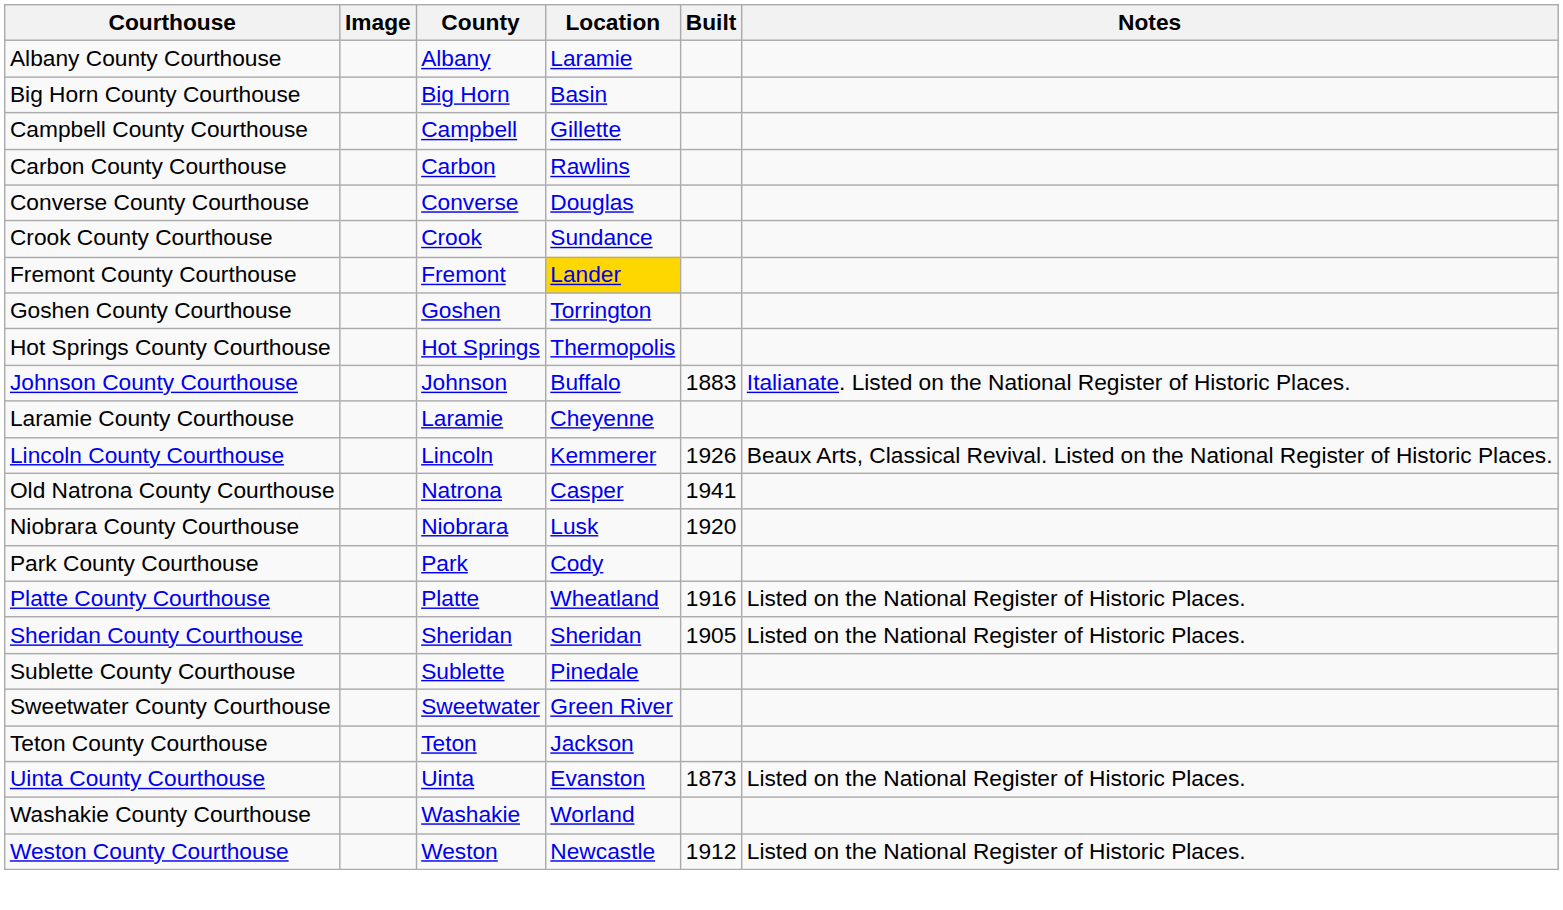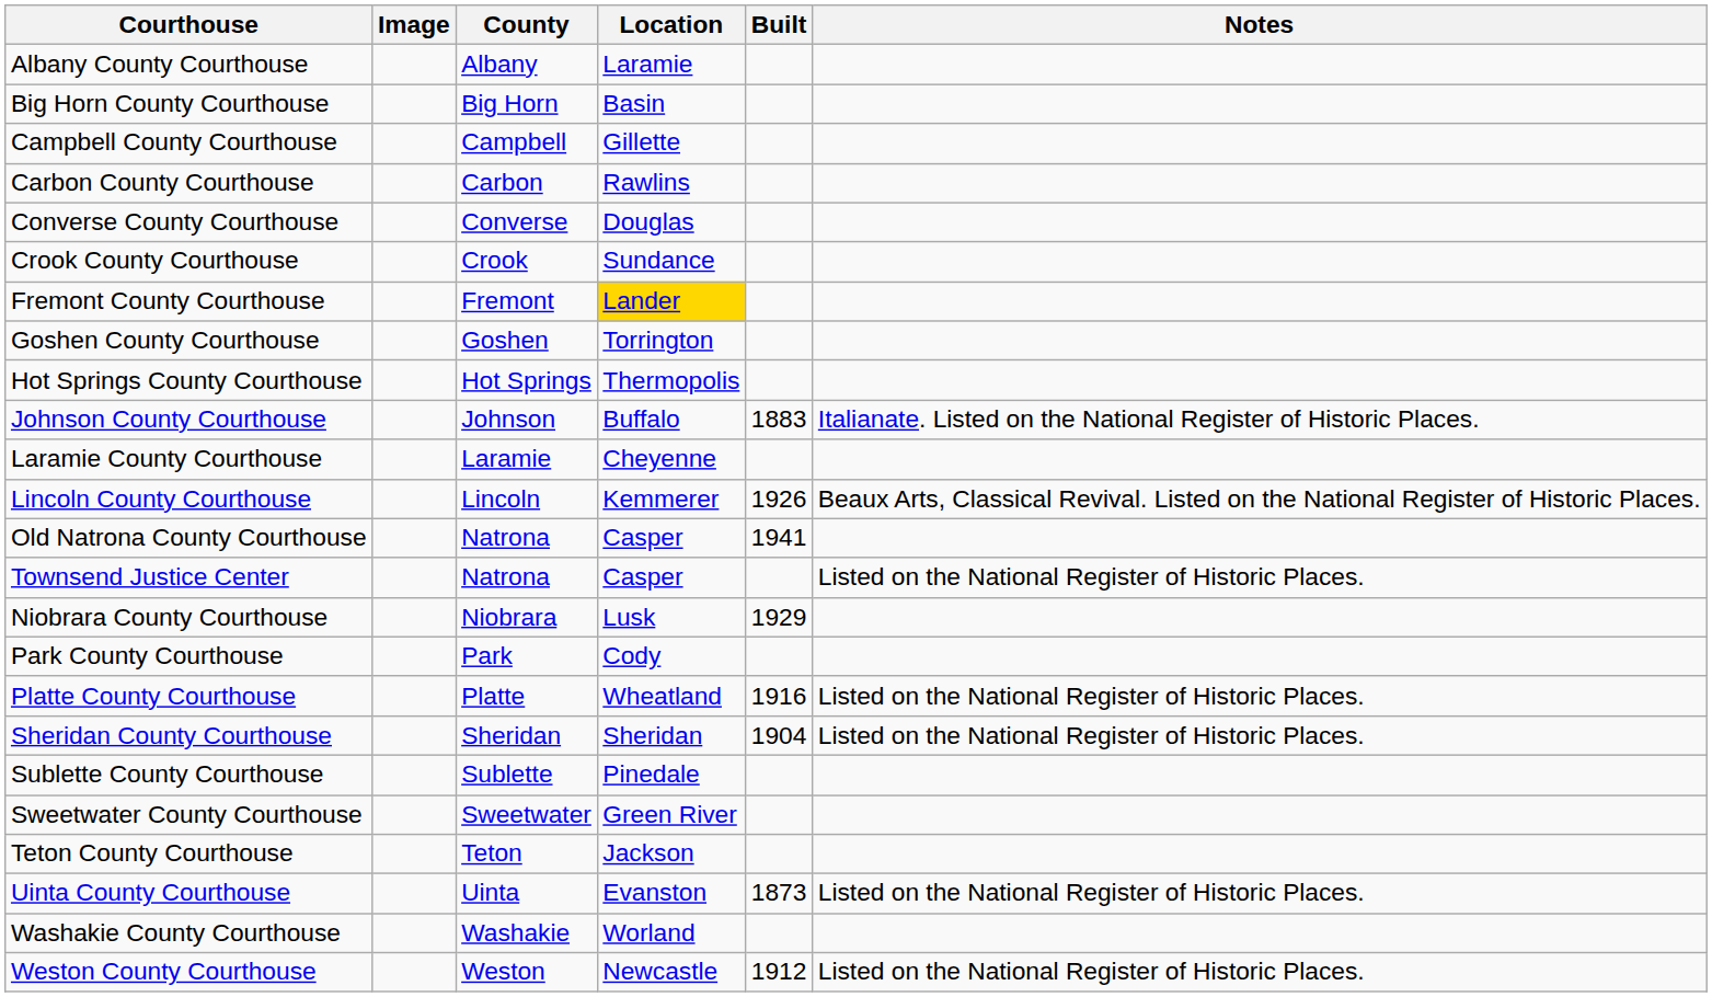 <table class="wikitable sortable sticky-header sort-under">
 <tr>
 <th>Courthouse</th>
 <th>Image</th>
 <th>County</th>
 <th>Location</th>
 <th>Built</th>
 <th>Notes</th>
 </tr>
 <tr>
 <td>Albany County Courthouse</td>
 <td></td>
 <td><a href='#'>Albany</a></td>
 <td><a href='#'>Laramie</a><br><small></small></td>
 <td></td>
 <td></td>
 </tr>
 <tr>
 <td>Big Horn County Courthouse</td>
 <td></td>
 <td><a href='#'>Big Horn</a></td>
 <td><a href='#'>Basin</a><br><small></small></td>
 <td></td>
 <td></td>
 </tr>
 <tr>
 <td>Campbell County Courthouse</td>
 <td></td>
 <td><a href='#'>Campbell</a></td>
 <td><a href='#'>Gillette</a><br><small></small></td>
 <td></td>
 <td></td>
 </tr>
 <tr>
 <td>Carbon County Courthouse</td>
 <td></td>
 <td><a href='#'>Carbon</a></td>
 <td><a href='#'>Rawlins</a><br><small></small></td>
 <td></td>
 <td></td>
 </tr>
 <tr>
 <td>Converse County Courthouse</td>
 <td></td>
 <td><a href='#'>Converse</a></td>
 <td><a href='#'>Douglas</a><br><small></small></td>
 <td></td>
 <td></td>
 </tr>
 <tr>
 <td>Crook County Courthouse</td>
 <td></td>
 <td><a href='#'>Crook</a></td>
 <td><a href='#'>Sundance</a><br><small></small></td>
 <td></td>
 <td></td>
 </tr>
 <tr>
 <td>Fremont County Courthouse</td>
 <td></td>
 <td><a href='#'>Fremont</a></td>
 <td style="background: gold;"><a href='#'>Lander</a><br><small></small></td>
 <td></td>
 <td></td>
 </tr>
 <tr>
 <td>Goshen County Courthouse</td>
 <td></td>
 <td><a href='#'>Goshen</a></td>
 <td><a href='#'>Torrington</a><br><small></small></td>
 <td></td>
 <td></td>
 </tr>
 <tr>
 <td>Hot Springs County Courthouse</td>
 <td></td>
 <td><a href='#'>Hot Springs</a></td>
 <td><a href='#'>Thermopolis</a><br><small></small></td>
 <td></td>
 <td></td>
 </tr>
 <tr>
 <td><a href='#'>Johnson County Courthouse</a></td>
 <td></td>
 <td><a href='#'>Johnson</a></td>
 <td><a href='#'>Buffalo</a><br><small></small></td>
 <td>1883</td>
 <td><a href='#'>Italianate</a>. Listed on the National Register of Historic Places.</td>
 </tr>
 <tr>
 <td>Laramie County Courthouse</td>
 <td></td>
 <td><a href='#'>Laramie</a></td>
 <td><a href='#'>Cheyenne</a><br><small></small></td>
 <td></td>
 <td></td>
 </tr>
 <tr>
 <td><a href='#'>Lincoln County Courthouse</a></td>
 <td></td>
 <td><a href='#'>Lincoln</a></td>
 <td><a href='#'>Kemmerer</a><br><small></small></td>
 <td>1926</td>
 <td>Beaux Arts, Classical Revival. Listed on the National Register of Historic Places.</td>
 </tr>
 <tr>
 <td>Old Natrona County Courthouse</td>
 <td></td>
 <td><a href='#'>Natrona</a></td>
 <td><a href='#'>Casper</a><br><small></small></td>
 <td>1941</td>
 <td></td>
 </tr>
 <tr>
+<td><a href='#'>Townsend Justice Center</a></td>
+<td></td>
+<td><a href='#'>Natrona</a></td>
+<td><a href='#'>Casper</a><br><small></small></td>
+<td></td>
+<td>Listed on the National Register of Historic Places.</td>
+</tr>
+<tr>
 <td>Niobrara County Courthouse</td>
 <td></td>
 <td><a href='#'>Niobrara</a></td>
 <td><a href='#'>Lusk</a><br><small></small></td>
-<td>1920</td>
+<td>1929</td>
 <td></td>
 </tr>
 <tr>
 <td>Park County Courthouse</td>
 <td></td>
 <td><a href='#'>Park</a></td>
 <td><a href='#'>Cody</a><br><small></small></td>
 <td></td>
 <td></td>
 </tr>
 <tr>
 <td><a href='#'>Platte County Courthouse</a></td>
 <td></td>
 <td><a href='#'>Platte</a></td>
 <td><a href='#'>Wheatland</a><br><small></small></td>
 <td>1916</td>
 <td>Listed on the National Register of Historic Places.</td>
 </tr>
 <tr>
 <td><a href='#'>Sheridan County Courthouse</a></td>
 <td></td>
 <td><a href='#'>Sheridan</a></td>
 <td><a href='#'>Sheridan</a><br><small></small></td>
-<td>1905</td>
+<td>1904</td>
 <td>Listed on the National Register of Historic Places.</td>
 </tr>
 <tr>
 <td>Sublette County Courthouse</td>
 <td></td>
 <td><a href='#'>Sublette</a></td>
 <td><a href='#'>Pinedale</a><br><small></small></td>
 <td></td>
 <td></td>
 </tr>
 <tr>
 <td>Sweetwater County Courthouse</td>
 <td></td>
 <td><a href='#'>Sweetwater</a></td>
 <td><a href='#'>Green River</a><br><small></small></td>
 <td></td>
 <td></td>
 </tr>
 <tr>
 <td>Teton County Courthouse</td>
 <td></td>
 <td><a href='#'>Teton</a></td>
 <td><a href='#'>Jackson</a><br><small></small></td>
 <td></td>
 <td></td>
 </tr>
 <tr>
 <td><a href='#'>Uinta County Courthouse</a></td>
 <td></td>
 <td><a href='#'>Uinta</a></td>
 <td><a href='#'>Evanston</a><br><small></small></td>
 <td>1873</td>
 <td>Listed on the National Register of Historic Places.</td>
 </tr>
 <tr>
 <td>Washakie County Courthouse</td>
 <td></td>
 <td><a href='#'>Washakie</a></td>
 <td><a href='#'>Worland</a><br><small></small></td>
 <td></td>
 <td></td>
 </tr>
 <tr>
 <td><a href='#'>Weston County Courthouse</a></td>
 <td></td>
 <td><a href='#'>Weston</a></td>
 <td><a href='#'>Newcastle</a><br><small></small></td>
 <td>1912</td>
 <td>Listed on the National Register of Historic Places.</td>
 </tr>
 </table>
